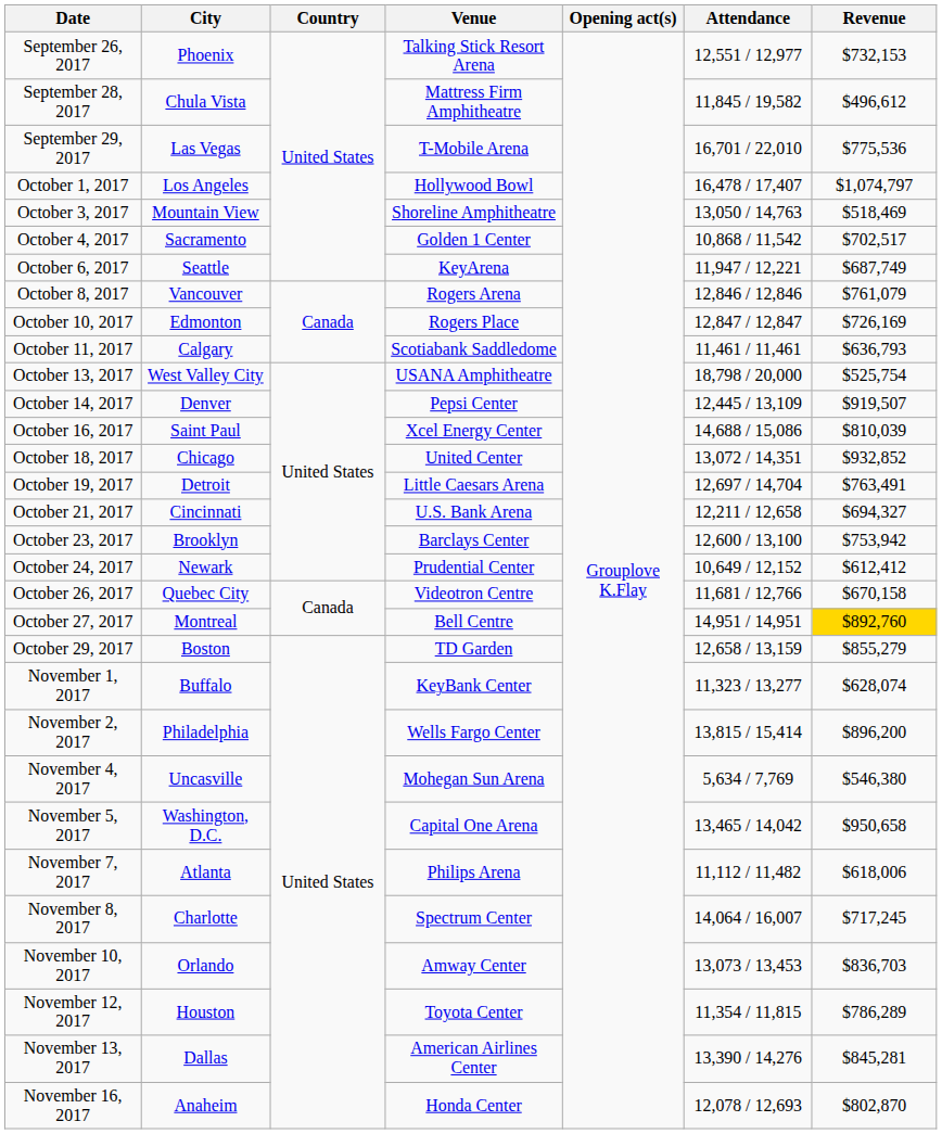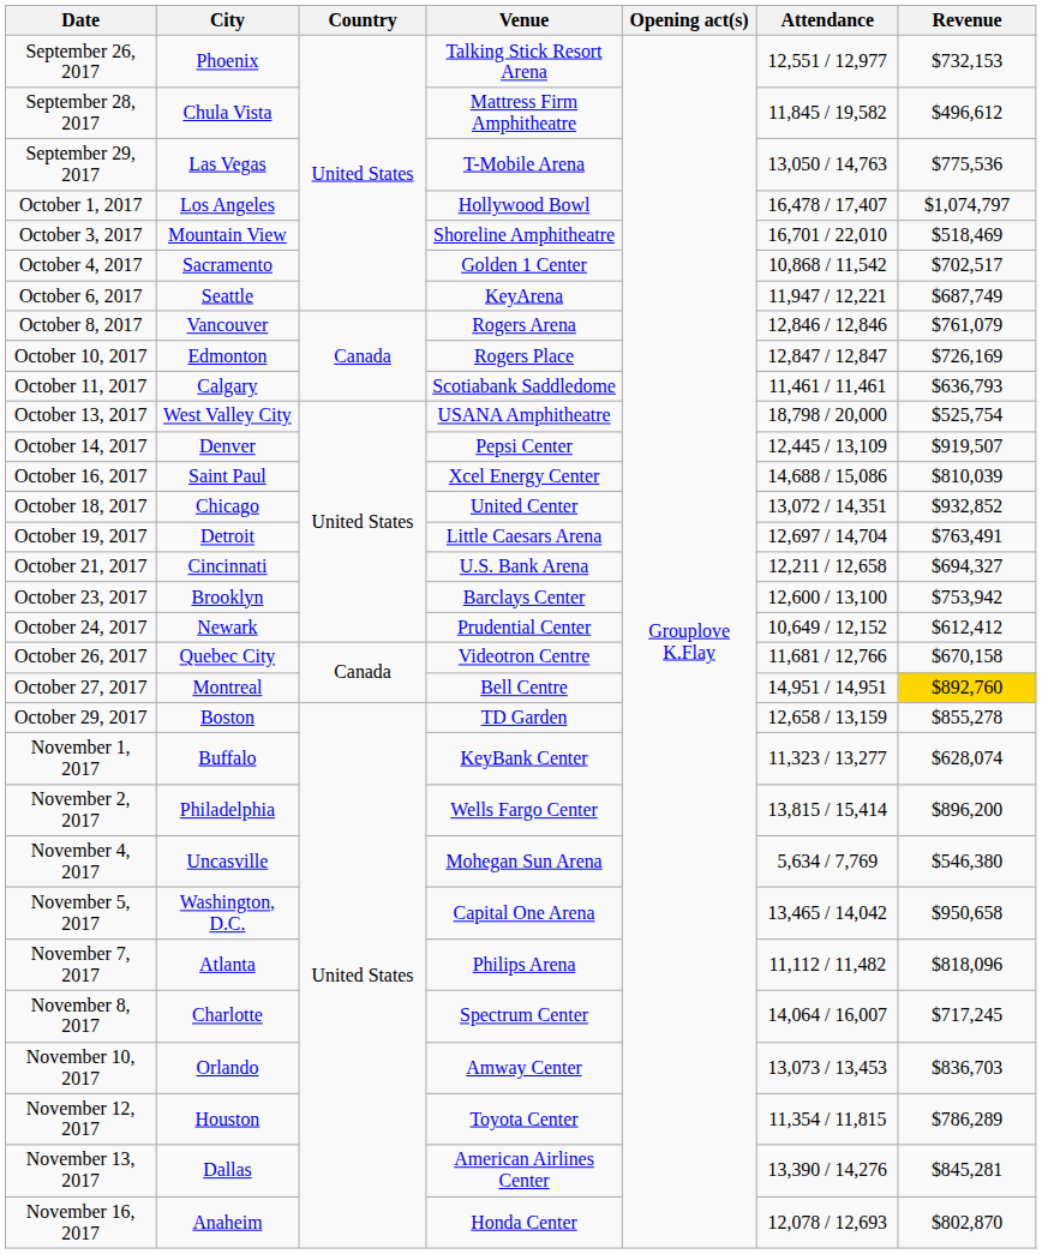 <table class="wikitable plainrowheaders" style="text-align:center;">
 <tr>
 <th scope="col" style="width:12em;">Date</th>
 <th scope="col" style="width:10em;">City</th>
 <th scope="col" style="width:10em;">Country</th>
 <th scope="col" style="width:16em;">Venue</th>
 <th scope="col" style="width:10em;">Opening act(s)</th>
 <th scope="col" style="width:10em;">Attendance</th>
 <th scope="col" style="width:10em;">Revenue</th>
 </tr>
 <tr>
 <td>September 26, 2017</td>
 <td><a href='#'>Phoenix</a></td>
 <td rowspan="7"><a href='#'>United States</a></td>
 <td><a href='#'>Talking Stick Resort Arena</a></td>
 <td rowspan="31"><a href='#'>Grouplove</a><br><a href='#'>K.Flay</a></td>
 <td>12,551 / 12,977</td>
 <td>$732,153</td>
 </tr>
 <tr>
 <td>September 28, 2017</td>
 <td><a href='#'>Chula Vista</a></td>
 <td><a href='#'>Mattress Firm Amphitheatre</a></td>
 <td>11,845 / 19,582</td>
 <td>$496,612</td>
 </tr>
 <tr>
 <td>September 29, 2017</td>
 <td><a href='#'>Las Vegas</a></td>
 <td><a href='#'>T-Mobile Arena</a></td>
-<td>16,701 / 22,010</td>
+<td>13,050 / 14,763</td>
 <td>$775,536</td>
 </tr>
 <tr>
 <td>October 1, 2017</td>
 <td><a href='#'>Los Angeles</a></td>
 <td><a href='#'>Hollywood Bowl</a></td>
 <td>16,478 / 17,407</td>
 <td>$1,074,797</td>
 </tr>
 <tr>
 <td>October 3, 2017</td>
 <td><a href='#'>Mountain View</a></td>
 <td><a href='#'>Shoreline Amphitheatre</a></td>
-<td>13,050 / 14,763</td>
+<td>16,701 / 22,010</td>
 <td>$518,469</td>
 </tr>
 <tr>
 <td>October 4, 2017</td>
 <td><a href='#'>Sacramento</a></td>
 <td><a href='#'>Golden 1 Center</a></td>
 <td>10,868 / 11,542</td>
 <td>$702,517</td>
 </tr>
 <tr>
 <td>October 6, 2017</td>
 <td><a href='#'>Seattle</a></td>
 <td><a href='#'>KeyArena</a></td>
 <td>11,947 / 12,221</td>
 <td>$687,749</td>
 </tr>
 <tr>
 <td>October 8, 2017</td>
 <td><a href='#'>Vancouver</a></td>
 <td rowspan="3"><a href='#'>Canada</a></td>
 <td><a href='#'>Rogers Arena</a></td>
 <td>12,846 / 12,846</td>
 <td>$761,079</td>
 </tr>
 <tr>
 <td>October 10, 2017</td>
 <td><a href='#'>Edmonton</a></td>
 <td><a href='#'>Rogers Place</a></td>
 <td>12,847 / 12,847</td>
 <td>$726,169</td>
 </tr>
 <tr>
 <td>October 11, 2017</td>
 <td><a href='#'>Calgary</a></td>
 <td><a href='#'>Scotiabank Saddledome</a></td>
 <td>11,461 / 11,461</td>
 <td>$636,793</td>
 </tr>
 <tr>
 <td>October 13, 2017</td>
 <td><a href='#'>West Valley City</a></td>
 <td rowspan="8">United States</td>
 <td><a href='#'>USANA Amphitheatre</a></td>
 <td>18,798 / 20,000</td>
 <td>$525,754</td>
 </tr>
 <tr>
 <td>October 14, 2017</td>
 <td><a href='#'>Denver</a></td>
 <td><a href='#'>Pepsi Center</a></td>
 <td>12,445 / 13,109</td>
 <td>$919,507</td>
 </tr>
 <tr>
 <td>October 16, 2017</td>
 <td><a href='#'>Saint Paul</a></td>
 <td><a href='#'>Xcel Energy Center</a></td>
 <td>14,688 / 15,086</td>
 <td>$810,039</td>
 </tr>
 <tr>
 <td>October 18, 2017</td>
 <td><a href='#'>Chicago</a></td>
 <td><a href='#'>United Center</a></td>
 <td>13,072 / 14,351</td>
 <td>$932,852</td>
 </tr>
 <tr>
 <td>October 19, 2017</td>
 <td><a href='#'>Detroit</a></td>
 <td><a href='#'>Little Caesars Arena</a></td>
 <td>12,697 / 14,704</td>
 <td>$763,491</td>
 </tr>
 <tr>
 <td>October 21, 2017</td>
 <td><a href='#'>Cincinnati</a></td>
 <td><a href='#'>U.S. Bank Arena</a></td>
 <td>12,211 / 12,658</td>
 <td>$694,327</td>
 </tr>
 <tr>
 <td>October 23, 2017</td>
 <td><a href='#'>Brooklyn</a></td>
 <td><a href='#'>Barclays Center</a></td>
 <td>12,600 / 13,100</td>
 <td>$753,942</td>
 </tr>
 <tr>
 <td>October 24, 2017</td>
 <td><a href='#'>Newark</a></td>
 <td><a href='#'>Prudential Center</a></td>
 <td>10,649 / 12,152</td>
 <td>$612,412</td>
 </tr>
 <tr>
 <td>October 26, 2017</td>
 <td><a href='#'>Quebec City</a></td>
 <td rowspan="2">Canada</td>
 <td><a href='#'>Videotron Centre</a></td>
 <td>11,681 / 12,766</td>
 <td>$670,158</td>
 </tr>
 <tr>
 <td>October 27, 2017</td>
 <td><a href='#'>Montreal</a></td>
 <td><a href='#'>Bell Centre</a></td>
 <td>14,951 / 14,951</td>
 <td style="background: gold;">$892,760</td>
 </tr>
 <tr>
 <td>October 29, 2017</td>
 <td><a href='#'>Boston</a></td>
 <td rowspan="11">United States</td>
 <td><a href='#'>TD Garden</a></td>
 <td>12,658 / 13,159</td>
-<td>$855,279</td>
+<td>$855,278</td>
 </tr>
 <tr>
 <td>November 1, 2017</td>
 <td><a href='#'>Buffalo</a></td>
 <td><a href='#'>KeyBank Center</a></td>
 <td>11,323 / 13,277</td>
 <td>$628,074</td>
 </tr>
 <tr>
 <td>November 2, 2017</td>
 <td><a href='#'>Philadelphia</a></td>
 <td><a href='#'>Wells Fargo Center</a></td>
 <td>13,815 / 15,414</td>
 <td>$896,200</td>
 </tr>
 <tr>
 <td>November 4, 2017</td>
 <td><a href='#'>Uncasville</a></td>
 <td><a href='#'>Mohegan Sun Arena</a></td>
 <td>5,634 / 7,769</td>
 <td>$546,380</td>
 </tr>
 <tr>
 <td>November 5, 2017</td>
 <td><a href='#'>Washington, D.C.</a></td>
 <td><a href='#'>Capital One Arena</a></td>
 <td>13,465 / 14,042</td>
 <td>$950,658</td>
 </tr>
 <tr>
 <td>November 7, 2017</td>
 <td><a href='#'>Atlanta</a></td>
 <td><a href='#'>Philips Arena</a></td>
 <td>11,112 / 11,482</td>
-<td>$618,006</td>
+<td>$818,096</td>
 </tr>
 <tr>
 <td>November 8, 2017</td>
 <td><a href='#'>Charlotte</a></td>
 <td><a href='#'>Spectrum Center</a></td>
 <td>14,064 / 16,007</td>
 <td>$717,245</td>
 </tr>
 <tr>
 <td>November 10, 2017</td>
 <td><a href='#'>Orlando</a></td>
 <td><a href='#'>Amway Center</a></td>
 <td>13,073 / 13,453</td>
 <td>$836,703</td>
 </tr>
 <tr>
 <td>November 12, 2017</td>
 <td><a href='#'>Houston</a></td>
 <td><a href='#'>Toyota Center</a></td>
 <td>11,354 / 11,815</td>
 <td>$786,289</td>
 </tr>
 <tr>
 <td>November 13, 2017</td>
 <td><a href='#'>Dallas</a></td>
 <td><a href='#'>American Airlines Center</a></td>
 <td>13,390 / 14,276</td>
 <td>$845,281</td>
 </tr>
 <tr>
 <td>November 16, 2017</td>
 <td><a href='#'>Anaheim</a></td>
 <td><a href='#'>Honda Center</a></td>
 <td>12,078 / 12,693</td>
 <td>$802,870</td>
 </tr>
 </table>
